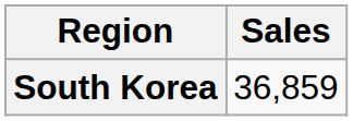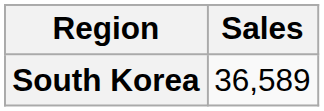 <table class="wikitable plainrowheaders" style="text-align:center">
 <tr>
 <th scope="col">Region</th>
 <th scope="col">Sales</th>
 </tr>
 <tr>
 <th scope="row">South Korea</th>
-<td>36,859</td>
+<td>36,589</td>
 </tr>
 </table>
